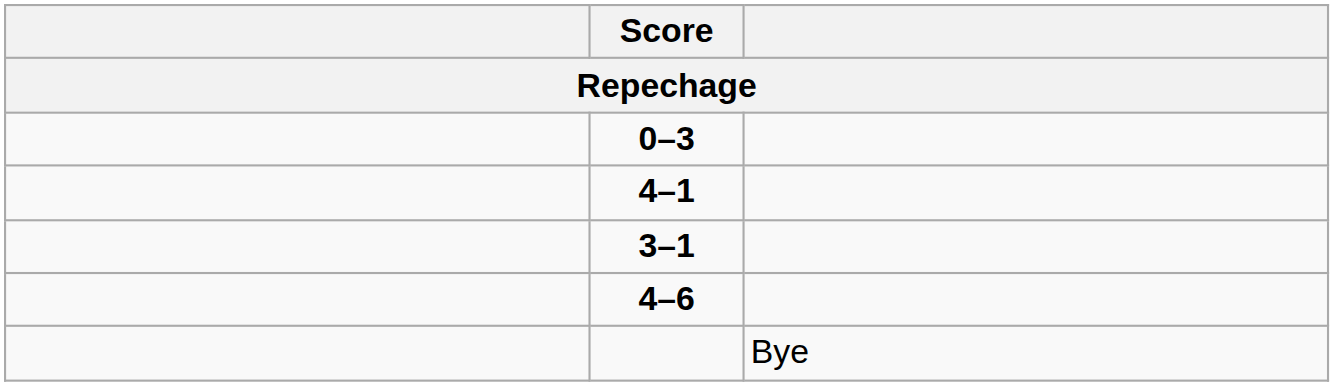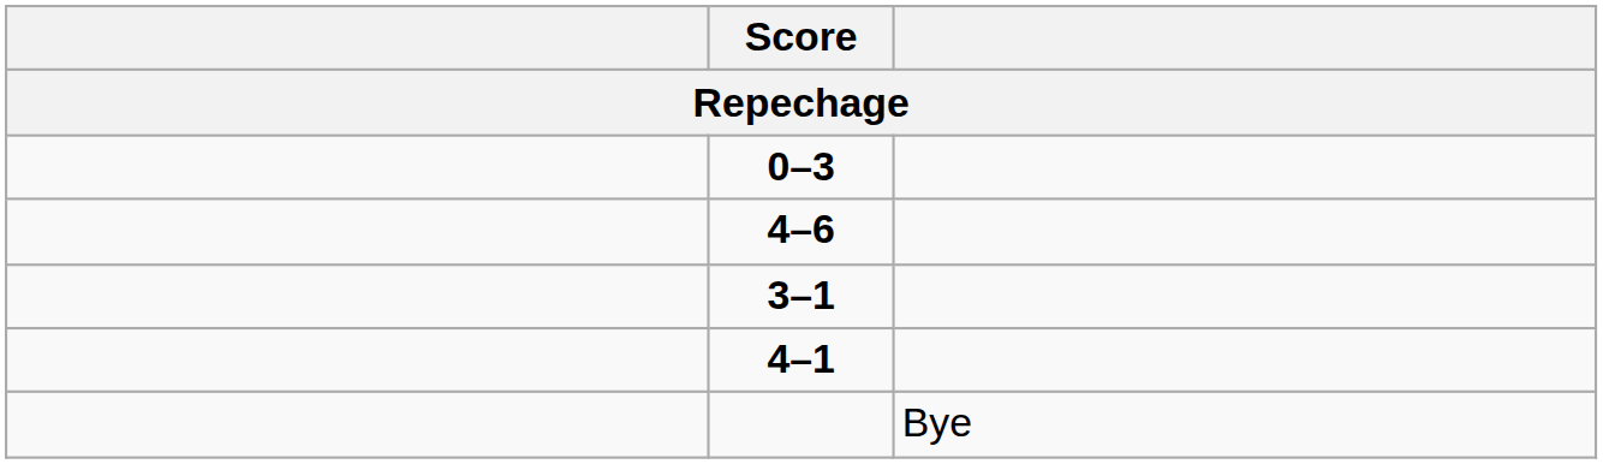 <table class="wikitable" style="text-align: left;">
 <tr>
 <th align="right" width="270"></th>
 <th width="65">Score</th>
 <th align="left" width="270"></th>
 </tr>
 <tr>
 <th colspan="3">Repechage</th>
 </tr>
 <tr>
 <td></td>
 <td align=center><strong>0–3</strong></td>
 <td><strong></strong></td>
 </tr>
 <tr>
+<td></td>
+<td align=center><strong>4–6</strong></td>
 <td><strong></strong></td>
-<td align=center><strong>4–1</strong></td>
-<td></td>
 </tr>
 <tr>
 <td><strong></strong></td>
 <td align=center><strong>3–1</strong></td>
 <td></td>
 </tr>
 <tr>
+<td><strong></strong></td>
+<td align=center><strong>4–1</strong></td>
 <td></td>
-<td align=center><strong>4–6</strong></td>
-<td><strong></strong></td>
 </tr>
 <tr>
 <td><strong></strong></td>
 <td></td>
 <td>Bye</td>
 </tr>
 </table>
